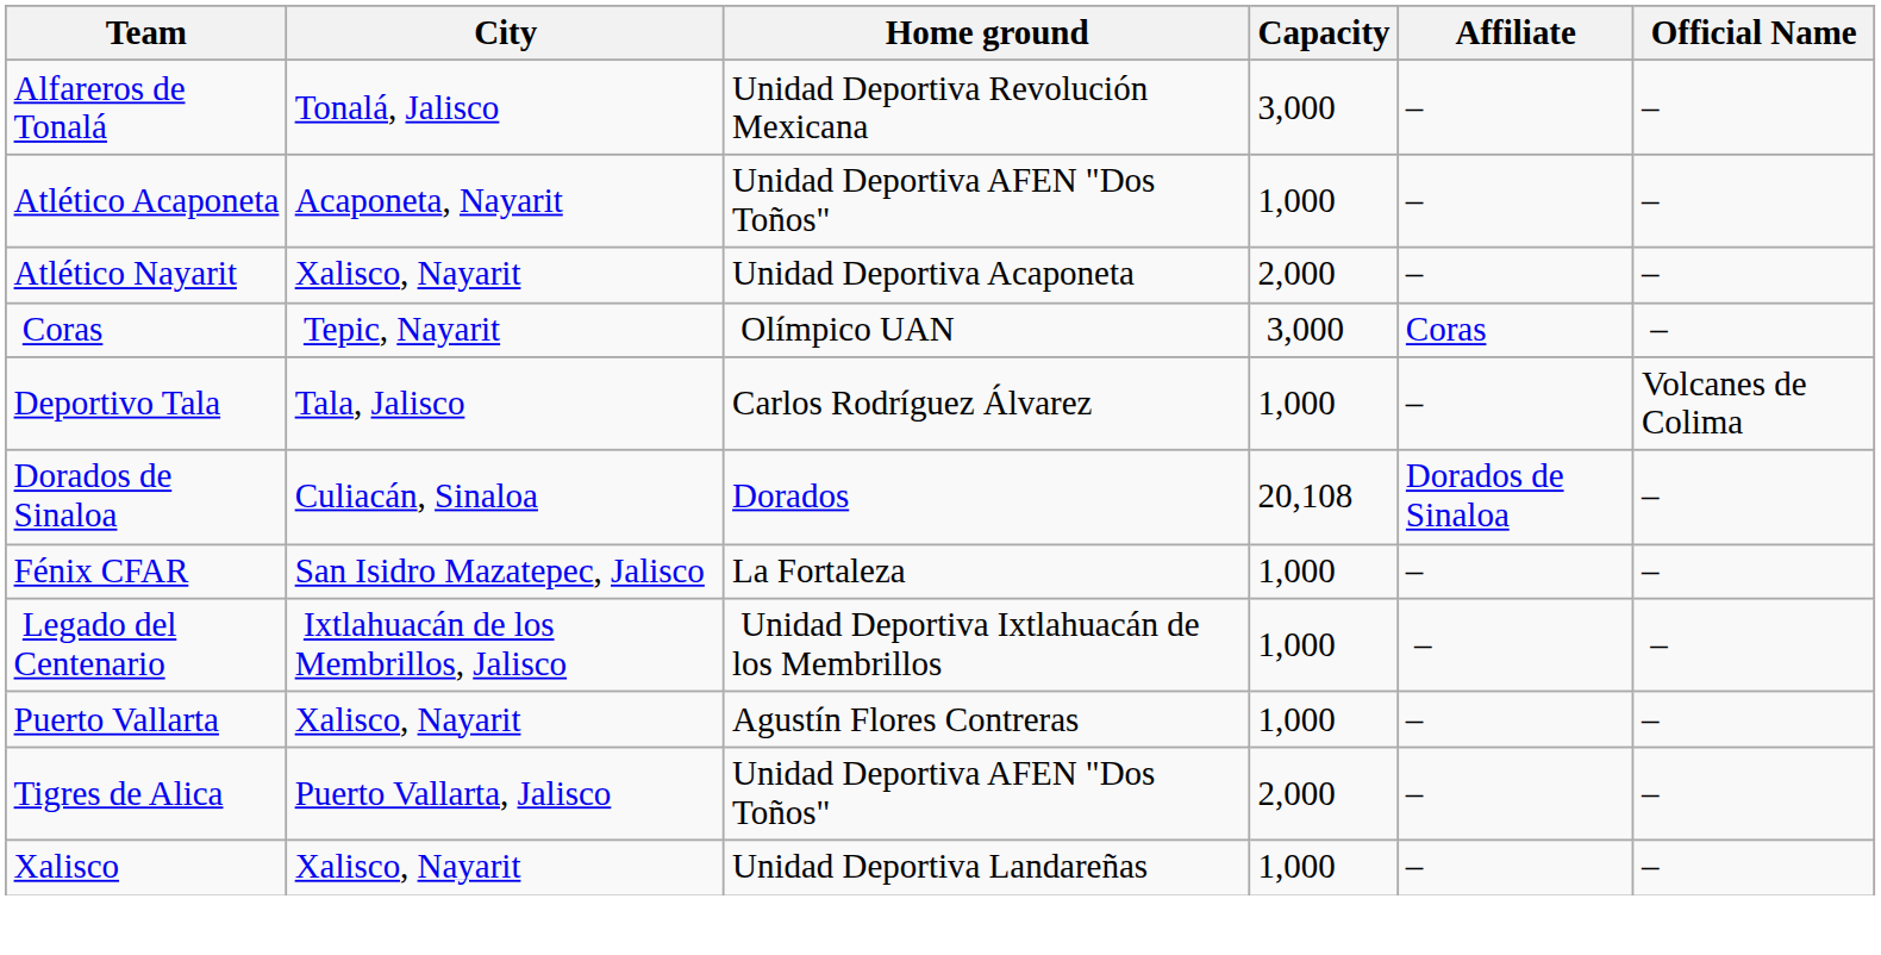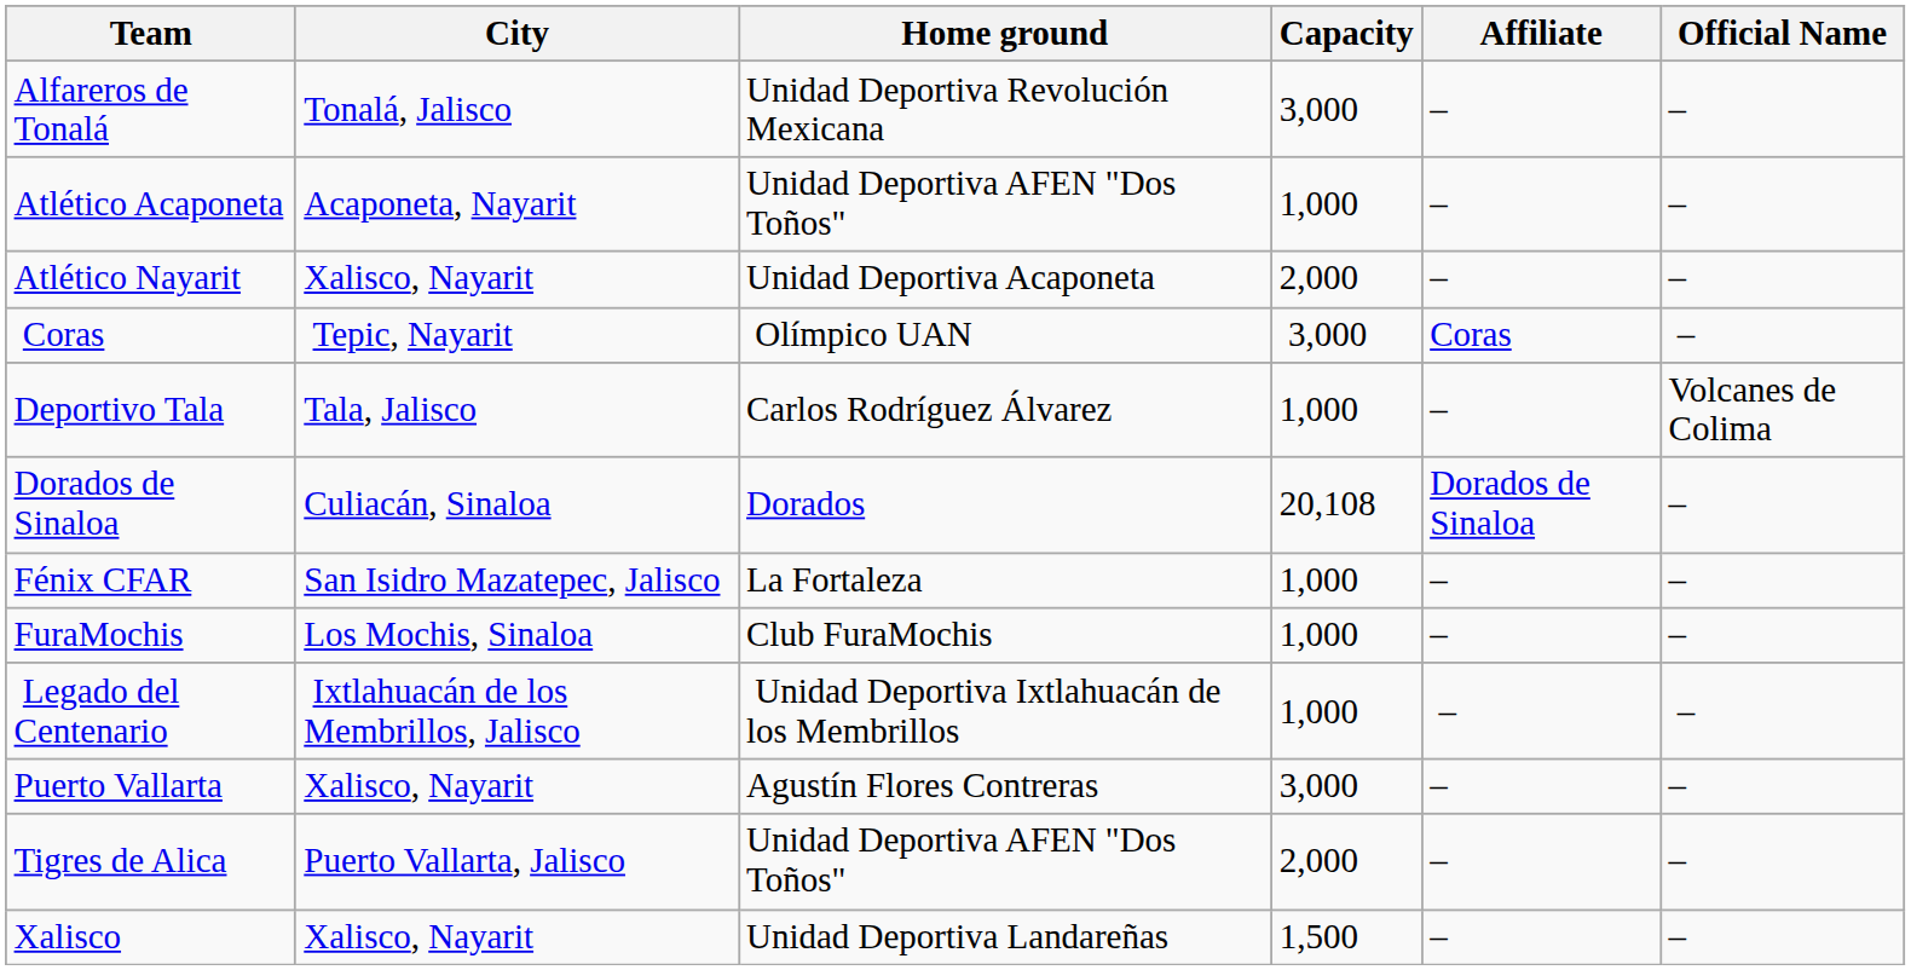 <table class="wikitable sortable">
 <tr>
 <th>Team</th>
 <th>City</th>
 <th>Home ground</th>
 <th>Capacity</th>
 <th>Affiliate</th>
 <th>Official Name</th>
 </tr>
 <tr>
 <td><a href='#'>Alfareros de Tonalá</a></td>
 <td><a href='#'>Tonalá</a>, <a href='#'>Jalisco</a></td>
 <td>Unidad Deportiva Revolución Mexicana</td>
 <td>3,000</td>
 <td>–</td>
 <td>–</td>
 </tr>
 <tr>
 <td><a href='#'>Atlético Acaponeta</a></td>
 <td><a href='#'>Acaponeta</a>, <a href='#'>Nayarit</a></td>
 <td>Unidad Deportiva AFEN "Dos Toños"</td>
 <td>1,000</td>
 <td>–</td>
 <td>–</td>
 </tr>
 <tr>
 <td><a href='#'>Atlético Nayarit</a></td>
 <td><a href='#'>Xalisco</a>, <a href='#'>Nayarit</a></td>
 <td>Unidad Deportiva Acaponeta</td>
 <td>2,000</td>
 <td>–</td>
 <td>–</td>
 </tr>
 <tr>
 <td> <a href='#'>Coras</a></td>
 <td> <a href='#'>Tepic</a>, <a href='#'>Nayarit</a></td>
 <td> Olímpico UAN </td>
 <td> 3,000 </td>
 <td><a href='#'>Coras</a> </td>
 <td> –</td>
 </tr>
 <tr>
 <td><a href='#'>Deportivo Tala</a></td>
 <td><a href='#'>Tala</a>, <a href='#'>Jalisco</a></td>
 <td>Carlos Rodríguez Álvarez</td>
 <td>1,000</td>
 <td>–</td>
 <td>Volcanes de Colima</td>
 </tr>
 <tr>
 <td><a href='#'>Dorados de Sinaloa</a></td>
 <td><a href='#'>Culiacán</a>, <a href='#'>Sinaloa</a></td>
 <td><a href='#'>Dorados</a></td>
 <td>20,108</td>
 <td><a href='#'>Dorados de Sinaloa</a></td>
 <td>–</td>
 </tr>
 <tr>
 <td><a href='#'>Fénix CFAR</a></td>
 <td><a href='#'>San Isidro Mazatepec</a>, <a href='#'>Jalisco</a></td>
 <td>La Fortaleza</td>
 <td>1,000</td>
 <td>–</td>
 <td>–</td>
 </tr>
 <tr>
+<td><a href='#'>FuraMochis</a></td>
+<td><a href='#'>Los Mochis</a>, <a href='#'>Sinaloa</a></td>
+<td>Club FuraMochis</td>
+<td>1,000</td>
+<td>–</td>
+<td>–</td>
+</tr>
+<tr>
 <td> <a href='#'>Legado del Centenario</a></td>
 <td> <a href='#'>Ixtlahuacán de los Membrillos</a>, <a href='#'>Jalisco</a> </td>
 <td> Unidad Deportiva Ixtlahuacán de los Membrillos</td>
 <td>1,000</td>
 <td> – </td>
 <td> –</td>
 </tr>
 <tr>
 <td><a href='#'>Puerto Vallarta</a></td>
 <td><a href='#'>Xalisco</a>, <a href='#'>Nayarit</a></td>
 <td>Agustín Flores Contreras</td>
-<td>1,000</td>
+<td>3,000</td>
 <td>–</td>
 <td>–</td>
 </tr>
 <tr>
 <td><a href='#'>Tigres de Alica</a></td>
 <td><a href='#'>Puerto Vallarta</a>, <a href='#'>Jalisco</a></td>
 <td>Unidad Deportiva AFEN "Dos Toños"</td>
 <td>2,000</td>
 <td>–</td>
 <td>–</td>
 </tr>
 <tr>
 <td><a href='#'>Xalisco</a></td>
 <td><a href='#'>Xalisco</a>, <a href='#'>Nayarit</a></td>
 <td>Unidad Deportiva Landareñas</td>
-<td>1,000</td>
+<td>1,500</td>
 <td>–</td>
 <td>–</td>
 </tr>
 </table>
